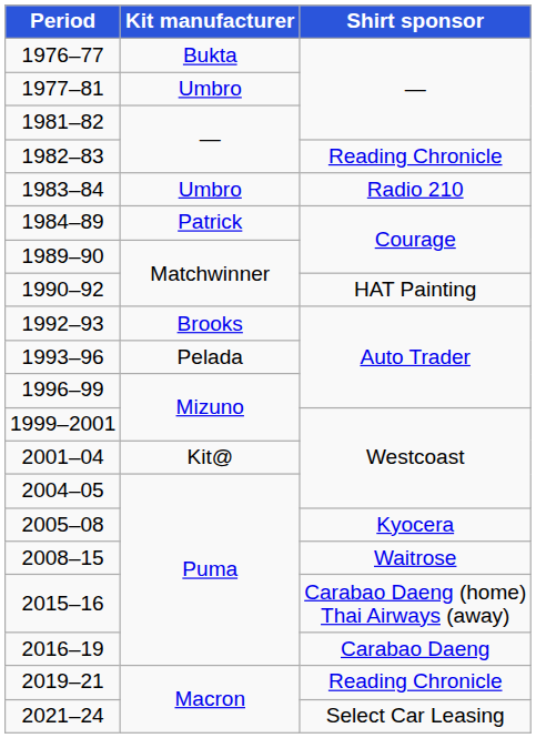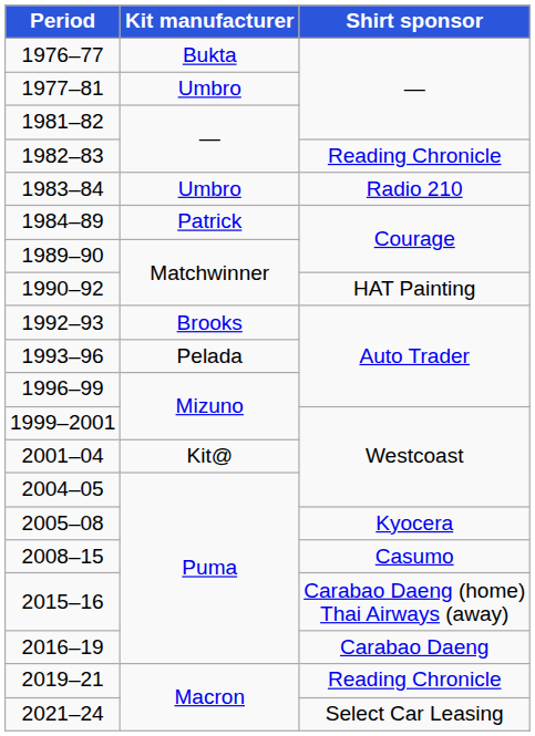 <table class="wikitable" style="text-align:center;">
 <tr>
 </tr>
 <tr>
 <th style="color:white; background:#2B55DB;">Period</th>
 <th style="color:white; background:#2B55DB;">Kit manufacturer</th>
 <th style="color:white; background:#2B55DB;">Shirt sponsor</th>
 </tr>
 <tr>
 <td>1976–77</td>
 <td><a href='#'>Bukta</a></td>
 <td rowspan=3>—</td>
 </tr>
 <tr>
 <td>1977–81</td>
 <td><a href='#'>Umbro</a></td>
 </tr>
 <tr>
 <td>1981–82</td>
 <td rowspan=2>—</td>
 </tr>
 <tr>
 <td>1982–83</td>
 <td><a href='#'>Reading Chronicle</a></td>
 </tr>
 <tr>
 <td>1983–84</td>
 <td><a href='#'>Umbro</a></td>
 <td><a href='#'>Radio 210</a></td>
 </tr>
 <tr>
 <td>1984–89</td>
 <td><a href='#'>Patrick</a></td>
 <td rowspan=2><a href='#'>Courage</a></td>
 </tr>
 <tr>
 <td>1989–90</td>
 <td rowspan=2>Matchwinner</td>
 </tr>
 <tr>
 <td>1990–92</td>
 <td>HAT Painting</td>
 </tr>
 <tr>
 <td>1992–93</td>
 <td><a href='#'>Brooks</a></td>
 <td rowspan=3><a href='#'>Auto Trader</a></td>
 </tr>
 <tr>
 <td>1993–96</td>
 <td>Pelada</td>
 </tr>
 <tr>
 <td>1996–99</td>
 <td rowspan=2><a href='#'>Mizuno</a></td>
 </tr>
 <tr>
 <td>1999–2001</td>
 <td rowspan=3>Westcoast</td>
 </tr>
 <tr>
 <td>2001–04</td>
 <td>Kit@</td>
 </tr>
 <tr>
 <td>2004–05</td>
 <td rowspan=5><a href='#'>Puma</a></td>
 </tr>
 <tr>
 <td>2005–08</td>
 <td><a href='#'>Kyocera</a></td>
 </tr>
 <tr>
 <td>2008–15</td>
-<td><a href='#'>Waitrose</a></td>
+<td><a href='#'>Casumo</a></td>
 </tr>
 <tr>
 <td>2015–16</td>
 <td><a href='#'>Carabao Daeng</a> (home) <br> <a href='#'>Thai Airways</a> (away)</td>
 </tr>
 <tr>
 <td>2016–19</td>
 <td><a href='#'>Carabao Daeng</a></td>
 </tr>
 <tr>
 <td>2019–21</td>
 <td rowspan=2><a href='#'>Macron</a></td>
 <td><a href='#'>Reading Chronicle</a></td>
 </tr>
 <tr>
 <td>2021–24</td>
 <td rowspan=2>Select Car Leasing</td>
 </tr>
 </table>
